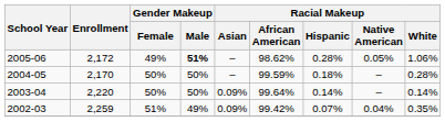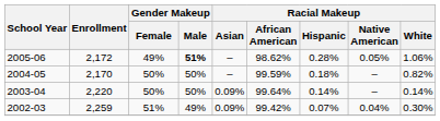 <table class="wikitable" style="font-size: 95%;">
 <tr>
 <th rowspan="2">School Year</th>
 <th rowspan="2">Enrollment</th>
 <th colspan="2">Gender Makeup</th>
 <th colspan="5">Racial Makeup</th>
 </tr>
 <tr>
 <th>Female</th>
 <th>Male</th>
 <th>Asian</th>
 <th>African <br>American</th>
 <th>Hispanic</th>
 <th>Native <br>American</th>
 <th>White</th>
 </tr>
 <tr>
 <td align="left">2005-06</td>
 <td align="center">2,172</td>
 <td align="center">49%</td>
 <td align="center"><strong>51%</strong></td>
 <td align="center">–</td>
 <td align="center">98.62%</td>
 <td align="center">0.28%</td>
 <td align="center">0.05%</td>
 <td align="center">1.06%</td>
 </tr>
 <tr>
 <td align="left">2004-05</td>
 <td align="center">2,170</td>
 <td align="center">50%</td>
 <td align="center">50%</td>
 <td align="center">–</td>
 <td align="center">99.59%</td>
 <td align="center">0.18%</td>
 <td align="center">–</td>
-<td align="center">0.28%</td>
+<td align="center">0.82%</td>
 </tr>
 <tr>
 <td align="left">2003-04</td>
 <td align="center">2,220</td>
 <td align="center">50%</td>
 <td align="center">50%</td>
 <td align="center">0.09%</td>
 <td align="center">99.64%</td>
 <td align="center">0.14%</td>
 <td align="center">–</td>
 <td align="center">0.14%</td>
 </tr>
 <tr>
 <td align="left">2002-03</td>
 <td align="center">2,259</td>
 <td align="center">51%</td>
 <td align="center">49%</td>
 <td align="center">0.09%</td>
 <td align="center">99.42%</td>
 <td align="center">0.07%</td>
 <td align="center">0.04%</td>
-<td align="center">0.35%</td>
+<td align="center">0.30%</td>
 </tr>
 <tr>
 </tr>
 </table>
